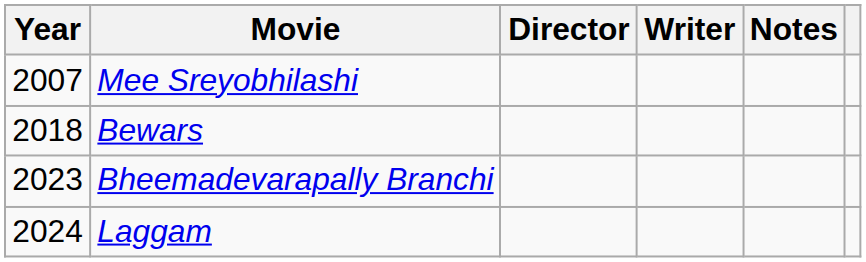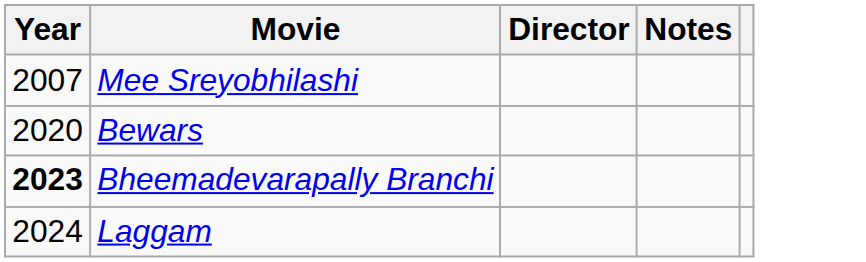 <table class="wikitable">
 <tr>
 <th>Year</th>
 <th>Movie</th>
 <th>Director</th>
-<th>Writer</th>
 <th>Notes</th>
 <th scope="col" class="unsortable"  ></th>
 </tr>
 <tr>
 <td>2007</td>
 <td><em><a href='#'>Mee Sreyobhilashi</a></em></td>
 <td></td>
 <td></td>
 <td></td>
-<td></td>
 </tr>
 <tr>
-<td>2018</td>
+<td>2020</td>
 <td><em><a href='#'>Bewars</a></em></td>
-<td></td>
 <td></td>
 <td></td>
 <td></td>
 </tr>
 <tr>
-<td>2023</td>
+<td><strong>2023</strong></td>
 <td><em><a href='#'>Bheemadevarapally Branchi</a></em></td>
-<td></td>
 <td></td>
 <td></td>
 <td></td>
 </tr>
 <tr>
 <td>2024</td>
 <td><em><a href='#'>Laggam</a></em></td>
 <td></td>
 <td></td>
 <td></td>
-<td></td>
 </tr>
 </table>
